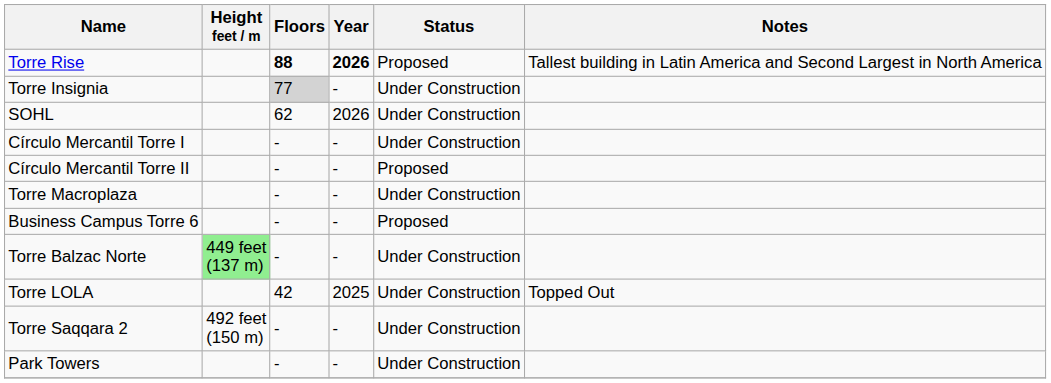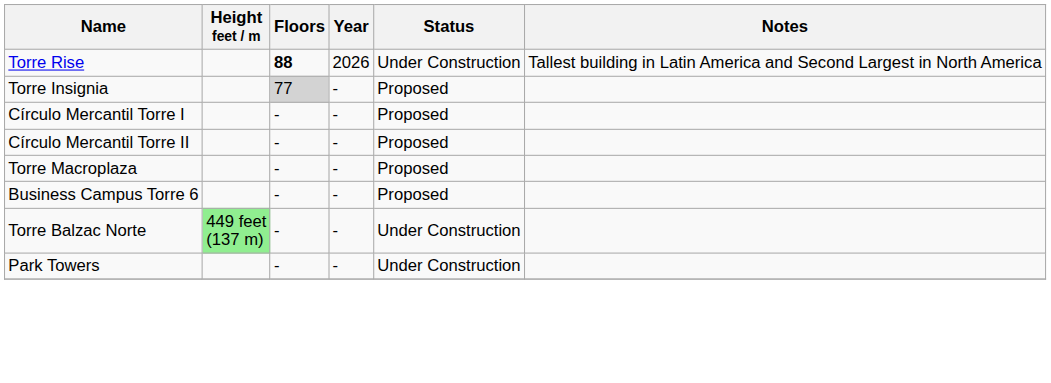 <table class="wikitable sortable">
 <tr>
 <th>Name</th>
 <th>Height<br><small>feet / m</small></th>
 <th>Floors</th>
 <th>Year</th>
 <th>Status</th>
 <th class="unsortable">Notes</th>
 </tr>
 <tr>
 <td><a href='#'>Torre Rise</a></td>
 <td></td>
 <td><strong>88</strong></td>
-<td><strong>2026</strong></td>
-<td>Proposed</td>
+<td>2026</td>
+<td>Under Construction</td>
 <td>Tallest building in Latin America and Second Largest in North America</td>
 </tr>
 <tr>
 <td>Torre Insignia</td>
 <td></td>
 <td style="background: lightgrey;">77</td>
 <td>-</td>
-<td>Under Construction</td>
-<td></td>
-</tr>
-<tr>
-<td>SOHL</td>
-<td></td>
-<td>62</td>
-<td>2026</td>
-<td>Under Construction</td>
+<td>Proposed</td>
 <td></td>
 </tr>
 <tr>
 <td>Círculo Mercantil Torre I</td>
 <td></td>
 <td>-</td>
 <td>-</td>
-<td>Under Construction</td>
+<td>Proposed</td>
 <td></td>
 </tr>
 <tr>
 <td>Círculo Mercantil Torre II</td>
 <td></td>
 <td>-</td>
 <td>-</td>
 <td>Proposed</td>
 <td></td>
 </tr>
 <tr>
 <td>Torre Macroplaza</td>
 <td></td>
 <td>-</td>
 <td>-</td>
-<td>Under Construction</td>
+<td>Proposed</td>
 <td></td>
 </tr>
 <tr>
 <td>Business Campus Torre 6</td>
 <td></td>
 <td>-</td>
 <td>-</td>
 <td>Proposed</td>
 <td></td>
 </tr>
 <tr>
 <td>Torre Balzac Norte</td>
 <td style="background: lightgreen;">449 feet<br>(137 m)</td>
 <td>-</td>
 <td>-</td>
 <td>Under Construction</td>
 <td></td>
 </tr>
 <tr>
-<td>Torre LOLA</td>
-<td></td>
-<td>42</td>
-<td>2025</td>
-<td>Under Construction</td>
-<td>Topped Out</td>
-</tr>
-<tr>
-<td>Torre Saqqara 2</td>
-<td>492 feet<br>(150 m)</td>
-<td>-</td>
-<td>-</td>
-<td>Under Construction</td>
-<td></td>
-</tr>
-<tr>
 <td>Park Towers</td>
 <td></td>
 <td>-</td>
 <td>-</td>
 <td>Under Construction</td>
 <td></td>
 </tr>
 <tr>
 </tr>
 </table>
